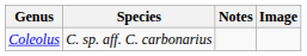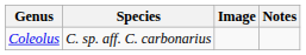 <table class="wikitable">
 <tr>
 <th>Genus</th>
 <th>Species</th>
+<th>Image</th>
 <th>Notes</th>
-<th>Image</th>
 </tr>
 <tr>
 <td><em><a href='#'>Coleolus</a></em></td>
 <td><em>C. sp. aff. C. carbonarius</em></td>
 <td></td>
 <td></td>
 </tr>
 </table>
